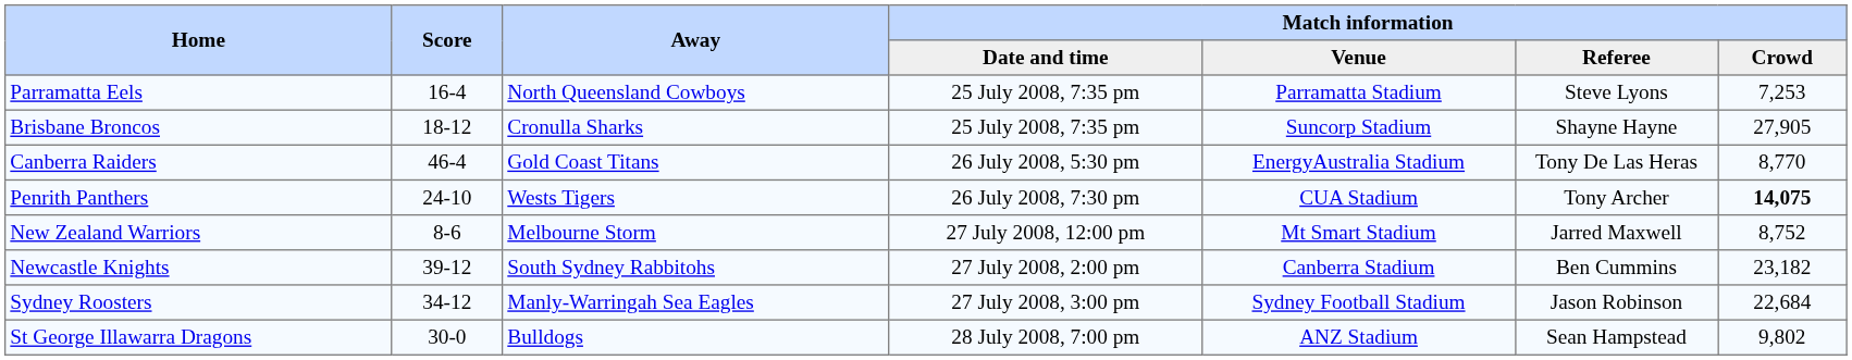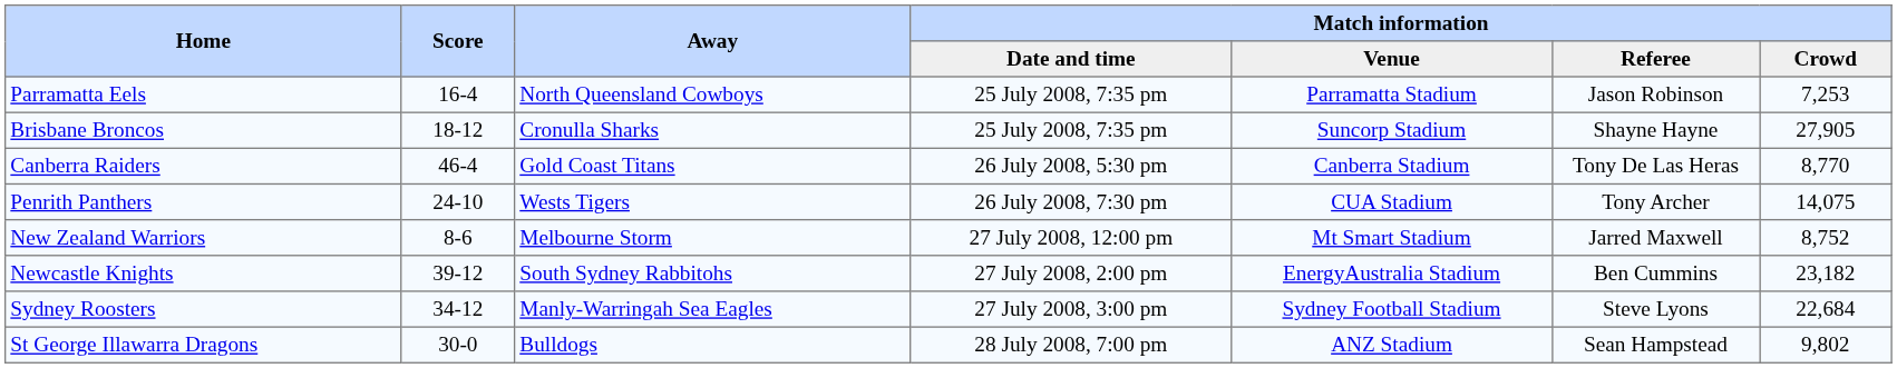 <table border=1 style="border-collapse:collapse; font-size:90%;" cellpadding=3 cellspacing=0 width=100%>
 <tr bgcolor=#C1D8FF>
 <th rowspan=2 width=21%>Home</th>
 <th rowspan=2 width=6%>Score</th>
 <th rowspan=2 width=21%>Away</th>
 <th colspan=6>Match information</th>
 </tr>
 <tr bgcolor=#EFEFEF>
 <th width=17%>Date and time</th>
 <th width=17%>Venue</th>
 <th width=11%>Referee</th>
 <th width=7%>Crowd</th>
 </tr>
 <tr align=center bgcolor=#F5FAFF>
 <td align=left> <a href='#'>Parramatta Eels</a></td>
 <td>16-4</td>
 <td align=left> <a href='#'>North Queensland Cowboys</a></td>
 <td>25 July 2008, 7:35 pm</td>
 <td><a href='#'>Parramatta Stadium</a></td>
-<td>Steve Lyons</td>
+<td>Jason Robinson</td>
 <td>7,253</td>
 </tr>
 <tr align=center bgcolor=#F5FAFF>
 <td align=left> <a href='#'>Brisbane Broncos</a></td>
 <td>18-12</td>
 <td align=left> <a href='#'>Cronulla Sharks</a></td>
 <td>25 July 2008, 7:35 pm</td>
 <td><a href='#'>Suncorp Stadium</a></td>
 <td>Shayne Hayne</td>
 <td>27,905</td>
 </tr>
 <tr align=center bgcolor=#F5FAFF>
 <td align=left> <a href='#'>Canberra Raiders</a></td>
 <td>46-4</td>
 <td align=left> <a href='#'>Gold Coast Titans</a></td>
 <td>26 July 2008, 5:30 pm</td>
-<td><a href='#'>EnergyAustralia Stadium</a></td>
+<td><a href='#'>Canberra Stadium</a></td>
 <td>Tony De Las Heras</td>
 <td>8,770</td>
 </tr>
 <tr align=center bgcolor=#F5FAFF>
 <td align=left> <a href='#'>Penrith Panthers</a></td>
 <td>24-10</td>
 <td align=left> <a href='#'>Wests Tigers</a></td>
 <td>26 July 2008, 7:30 pm</td>
 <td><a href='#'>CUA Stadium</a></td>
 <td>Tony Archer</td>
-<td><strong>14,075</strong></td>
+<td>14,075</td>
 </tr>
 <tr align=center bgcolor=#F5FAFF>
 <td align=left> <a href='#'>New Zealand Warriors</a></td>
 <td>8-6</td>
 <td align=left> <a href='#'>Melbourne Storm</a></td>
 <td>27 July 2008, 12:00 pm</td>
 <td><a href='#'>Mt Smart Stadium</a></td>
 <td>Jarred Maxwell</td>
 <td>8,752</td>
 </tr>
 <tr align=center bgcolor=#F5FAFF>
 <td align=left> <a href='#'>Newcastle Knights</a></td>
 <td>39-12</td>
 <td align=left> <a href='#'>South Sydney Rabbitohs</a></td>
 <td>27 July 2008, 2:00 pm</td>
-<td><a href='#'>Canberra Stadium</a></td>
+<td><a href='#'>EnergyAustralia Stadium</a></td>
 <td>Ben Cummins</td>
 <td>23,182</td>
 </tr>
 <tr align=center bgcolor=#F5FAFF>
 <td align=left> <a href='#'>Sydney Roosters</a></td>
 <td>34-12</td>
 <td align=left> <a href='#'>Manly-Warringah Sea Eagles</a></td>
 <td>27 July 2008, 3:00 pm</td>
 <td><a href='#'>Sydney Football Stadium</a></td>
-<td>Jason Robinson</td>
+<td>Steve Lyons</td>
 <td>22,684</td>
 </tr>
 <tr align=center bgcolor=#F5FAFF>
 <td align=left> <a href='#'>St George Illawarra Dragons</a></td>
 <td>30-0</td>
 <td align=left> <a href='#'>Bulldogs</a></td>
 <td>28 July 2008, 7:00 pm</td>
 <td><a href='#'>ANZ Stadium</a></td>
 <td>Sean Hampstead</td>
 <td>9,802</td>
 </tr>
 </table>
